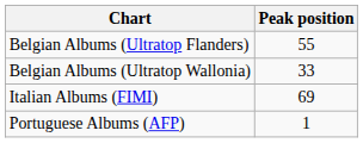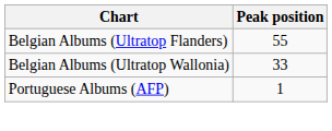 <table class="wikitable">
 <tr>
 <th>Chart</th>
 <th>Peak position</th>
 </tr>
 <tr>
 <td>Belgian Albums (<a href='#'>Ultratop</a> Flanders)</td>
 <td style="text-align:center;">55</td>
 </tr>
 <tr>
 <td>Belgian Albums (Ultratop Wallonia)</td>
 <td style="text-align:center;">33</td>
 </tr>
 <tr>
-<td>Italian Albums (<a href='#'>FIMI</a>)</td>
-<td style="text-align:center;">69</td>
-</tr>
-<tr>
 <td>Portuguese Albums (<a href='#'>AFP</a>)</td>
 <td style="text-align:center;">1</td>
 </tr>
 </table>
